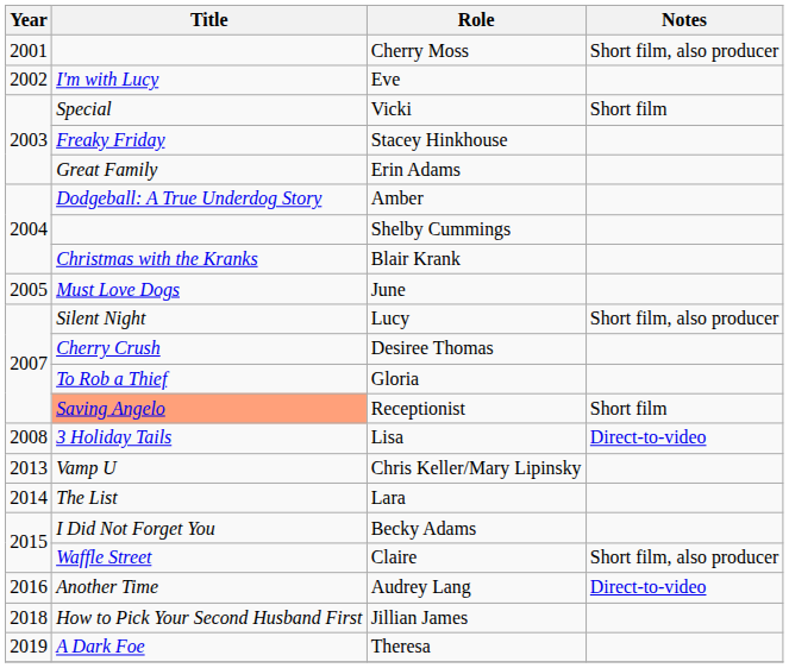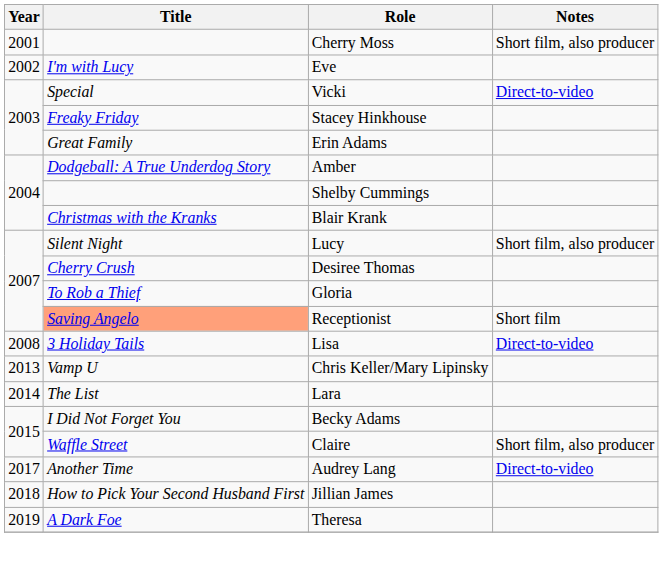 <table class="wikitable sortable">
 <tr>
 <th>Year</th>
 <th>Title</th>
 <th>Role</th>
 <th class="unsortable">Notes</th>
 </tr>
 <tr>
 <td>2001</td>
 <td><em></em></td>
 <td>Cherry Moss</td>
 <td>Short film, also producer</td>
 </tr>
 <tr>
 <td>2002</td>
 <td><em><a href='#'>I'm with Lucy</a></em></td>
 <td>Eve</td>
 <td></td>
 </tr>
 <tr>
 <td rowspan="3">2003</td>
 <td><em>Special</em></td>
 <td>Vicki</td>
-<td>Short film</td>
+<td><a href='#'>Direct-to-video</a></td>
 </tr>
 <tr>
 <td><em><a href='#'>Freaky Friday</a></em></td>
 <td>Stacey Hinkhouse</td>
 <td></td>
 </tr>
 <tr>
 <td><em>Great Family</em></td>
 <td>Erin Adams</td>
 <td></td>
 </tr>
 <tr>
 <td rowspan="3">2004</td>
 <td><em><a href='#'>Dodgeball: A True Underdog Story</a></em></td>
 <td>Amber</td>
 <td></td>
 </tr>
 <tr>
 <td><em></em></td>
 <td>Shelby Cummings</td>
 <td></td>
 </tr>
 <tr>
 <td><em><a href='#'>Christmas with the Kranks</a></em></td>
 <td>Blair Krank</td>
-<td></td>
-</tr>
-<tr>
-<td>2005</td>
-<td><em><a href='#'>Must Love Dogs</a></em></td>
-<td>June</td>
 <td></td>
 </tr>
 <tr>
 <td rowspan="4">2007</td>
 <td><em>Silent Night</em></td>
 <td>Lucy</td>
 <td>Short film, also producer</td>
 </tr>
 <tr>
 <td><em><a href='#'>Cherry Crush</a></em></td>
 <td>Desiree Thomas</td>
 <td></td>
 </tr>
 <tr>
 <td><em><a href='#'>To Rob a Thief</a></em></td>
 <td>Gloria</td>
 <td></td>
 </tr>
 <tr>
 <td style="background: lightsalmon;"><em><a href='#'>Saving Angelo</a></em></td>
 <td>Receptionist</td>
 <td>Short film</td>
 </tr>
 <tr>
 <td>2008</td>
 <td><a href='#'><em>3 Holiday Tails</em></a></td>
 <td>Lisa</td>
 <td><a href='#'>Direct-to-video</a></td>
 </tr>
 <tr>
 <td>2013</td>
 <td><em>Vamp U</em></td>
 <td>Chris Keller/Mary Lipinsky</td>
 <td></td>
 </tr>
 <tr>
 <td>2014</td>
 <td><em>The List</em></td>
 <td>Lara</td>
 <td></td>
 </tr>
 <tr>
 <td rowspan="2">2015</td>
 <td><em>I Did Not Forget You</em></td>
 <td>Becky Adams</td>
 <td></td>
 </tr>
 <tr>
 <td><em><a href='#'>Waffle Street</a></em></td>
 <td>Claire</td>
 <td>Short film, also producer</td>
 </tr>
 <tr>
-<td>2016</td>
+<td>2017</td>
 <td><em>Another Time</em></td>
 <td>Audrey Lang</td>
 <td><a href='#'>Direct-to-video</a></td>
 </tr>
 <tr>
 <td>2018</td>
 <td><em>How to Pick Your Second Husband First</em></td>
 <td>Jillian James</td>
 <td></td>
 </tr>
 <tr>
 <td>2019</td>
 <td><em><a href='#'>A Dark Foe</a></em></td>
 <td>Theresa</td>
 <td></td>
 </tr>
 <tr>
 </tr>
 </table>
